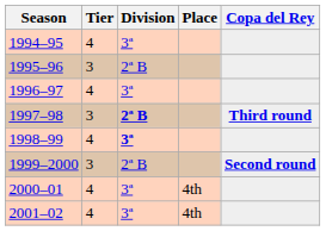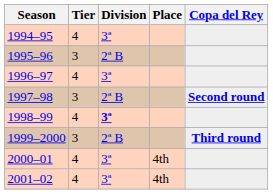 <table class="wikitable">
 <tr>
 <th>Season</th>
 <th>Tier</th>
 <th>Division</th>
 <th>Place</th>
 <th><a href='#'>Copa del Rey</a></th>
 </tr>
 <tr>
 <td style="background:#FFD3BD;"><a href='#'>1994–95</a></td>
 <td style="background:#FFD3BD;">4</td>
 <td style="background:#FFD3BD;"><a href='#'>3ª</a></td>
 <td style="background:#FFD3BD;"></td>
 <td style="background:#efefef;"></td>
 </tr>
 <tr>
 <td style="background:#DEC5AB;"><a href='#'>1995–96</a></td>
 <td style="background:#DEC5AB;">3</td>
 <td style="background:#DEC5AB;"><a href='#'>2ª B</a></td>
 <td style="background:#DEC5AB;"></td>
 <th style="background:#efefef;"></th>
 </tr>
 <tr>
 <td style="background:#FFD3BD;"><a href='#'>1996–97</a></td>
 <td style="background:#FFD3BD;">4</td>
 <td style="background:#FFD3BD;"><a href='#'>3ª</a></td>
 <td style="background:#FFD3BD;"></td>
 <td style="background:#efefef;"></td>
 </tr>
 <tr>
 <td style="background:#DEC5AB;"><a href='#'>1997–98</a></td>
 <td style="background:#DEC5AB;">3</td>
-<td style="background:#DEC5AB;"><strong><a href='#'>2ª B</a></strong></td>
+<td style="background:#DEC5AB;"><a href='#'>2ª B</a></td>
 <td style="background:#DEC5AB;"></td>
-<th style="background:#efefef;"><a href='#'>Third round</a></th>
+<th style="background:#efefef;"><a href='#'>Second round</a></th>
 </tr>
 <tr>
 <td style="background:#FFD3BD;"><a href='#'>1998–99</a></td>
 <td style="background:#FFD3BD;">4</td>
 <td style="background:#FFD3BD;"><strong><a href='#'>3ª</a></strong></td>
 <td style="background:#FFD3BD;"></td>
 <td style="background:#efefef;"></td>
 </tr>
 <tr>
 <td style="background:#DEC5AB;"><a href='#'>1999–2000</a></td>
 <td style="background:#DEC5AB;">3</td>
 <td style="background:#DEC5AB;"><a href='#'>2ª B</a></td>
 <td style="background:#DEC5AB;"></td>
-<th style="background:#efefef;"><a href='#'>Second round</a></th>
+<th style="background:#efefef;"><a href='#'>Third round</a></th>
 </tr>
 <tr>
 <td style="background:#FFD3BD;"><a href='#'>2000–01</a></td>
 <td style="background:#FFD3BD;">4</td>
 <td style="background:#FFD3BD;"><a href='#'>3ª</a></td>
 <td style="background:#FFD3BD;">4th</td>
 <td style="background:#efefef;"></td>
 </tr>
 <tr>
 <td style="background:#FFD3BD;"><a href='#'>2001–02</a></td>
 <td style="background:#FFD3BD;">4</td>
 <td style="background:#FFD3BD;"><a href='#'>3ª</a></td>
 <td style="background:#FFD3BD;">4th</td>
 <td style="background:#efefef;"></td>
 </tr>
 </table>
